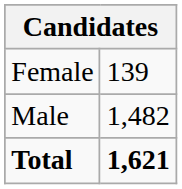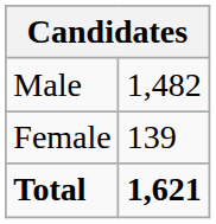 <table class="wikitable">
 <tr>
 <th colspan="2">Candidates</th>
+</tr>
+<tr>
+<td>Male</td>
+<td>1,482</td>
 </tr>
 <tr>
 <td>Female</td>
 <td>139</td>
 </tr>
 <tr>
-<td>Male</td>
-<td>1,482</td>
-</tr>
-<tr>
 <td><strong>Total</strong></td>
 <td><strong>1,621</strong></td>
 </tr>
 </table>
